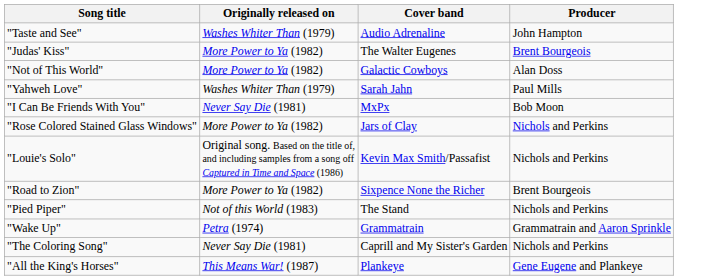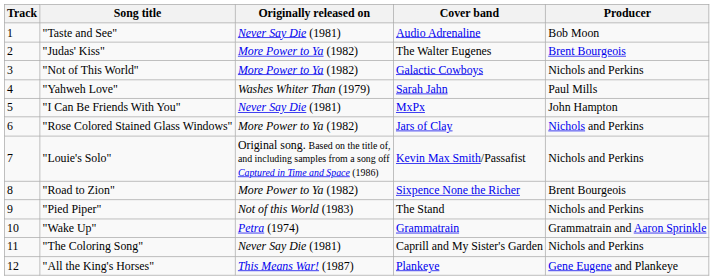 <table class="wikitable">
 <tr>
+<th>Track</th>
 <th>Song title</th>
 <th>Originally released on</th>
 <th>Cover band</th>
 <th>Producer</th>
 </tr>
 <tr>
+<td>1</td>
 <td>"Taste and See"</td>
-<td><em><a href='#'>Washes Whiter Than</a></em> (1979)</td>
+<td><em><a href='#'>Never Say Die</a></em> (1981)</td>
 <td><a href='#'>Audio Adrenaline</a></td>
-<td>John Hampton</td>
+<td>Bob Moon</td>
 </tr>
 <tr>
+<td>2</td>
 <td>"Judas' Kiss"</td>
 <td><em><a href='#'>More Power to Ya</a></em> (1982)</td>
 <td>The Walter Eugenes</td>
 <td><a href='#'>Brent Bourgeois</a></td>
 </tr>
 <tr>
+<td>3</td>
 <td>"Not of This World"</td>
 <td><em><a href='#'>More Power to Ya</a></em> (1982)</td>
 <td><a href='#'>Galactic Cowboys</a></td>
-<td>Alan Doss</td>
+<td>Nichols and Perkins</td>
 </tr>
 <tr>
+<td>4</td>
 <td>"Yahweh Love"</td>
 <td><em>Washes Whiter Than</em> (1979)</td>
 <td><a href='#'>Sarah Jahn</a></td>
 <td>Paul Mills</td>
 </tr>
 <tr>
+<td>5</td>
 <td>"I Can Be Friends With You"</td>
 <td><em><a href='#'>Never Say Die</a></em> (1981)</td>
 <td><a href='#'>MxPx</a></td>
-<td>Bob Moon</td>
+<td>John Hampton</td>
 </tr>
 <tr>
+<td>6</td>
 <td>"Rose Colored Stained Glass Windows"</td>
 <td><em>More Power to Ya</em> (1982)</td>
 <td><a href='#'>Jars of Clay</a></td>
 <td><a href='#'>Nichols</a> and Perkins</td>
 </tr>
 <tr>
+<td>7</td>
 <td>"Louie's Solo"</td>
 <td>Original song. <small>Based on the title of,<br>and including samples from a song off<br><em><a href='#'>Captured in Time and Space</a></em> (1986)</small></td>
 <td><a href='#'>Kevin Max Smith</a>/Passafist</td>
 <td>Nichols and Perkins</td>
 </tr>
 <tr>
+<td>8</td>
 <td>"Road to Zion"</td>
 <td><em>More Power to Ya</em> (1982)</td>
 <td><a href='#'>Sixpence None the Richer</a></td>
 <td>Brent Bourgeois</td>
 </tr>
 <tr>
+<td>9</td>
 <td>"Pied Piper"</td>
 <td><em>Not of this World</em> (1983)</td>
 <td>The Stand</td>
 <td>Nichols and Perkins</td>
 </tr>
 <tr>
+<td>10</td>
 <td>"Wake Up"</td>
 <td><em><a href='#'>Petra</a></em> (1974)</td>
 <td><a href='#'>Grammatrain</a></td>
 <td>Grammatrain and <a href='#'>Aaron Sprinkle</a></td>
 </tr>
 <tr>
+<td>11</td>
 <td>"The Coloring Song"</td>
 <td><em>Never Say Die</em> (1981)</td>
 <td>Caprill and My Sister's Garden</td>
 <td>Nichols and Perkins</td>
 </tr>
 <tr>
+<td>12</td>
 <td>"All the King's Horses"</td>
 <td><em><a href='#'>This Means War!</a></em> (1987)</td>
 <td><a href='#'>Plankeye</a></td>
 <td><a href='#'>Gene Eugene</a> and Plankeye</td>
 </tr>
 </table>
